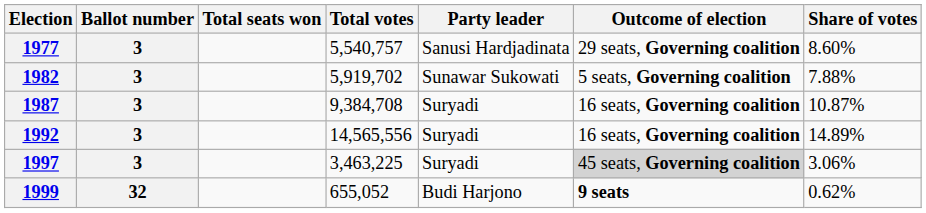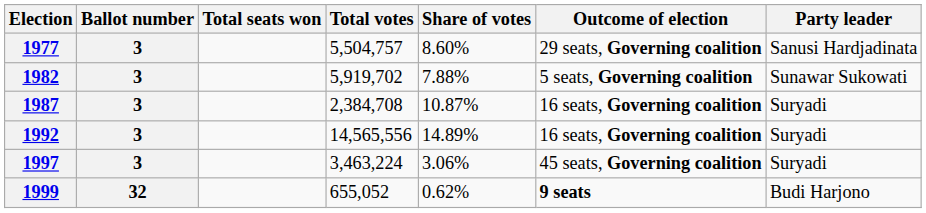 <table class="wikitable">
 <tr>
 <th>Election</th>
 <th>Ballot number</th>
 <th>Total seats won</th>
 <th>Total votes</th>
+<th>Share of votes</th>
+<th>Outcome of election</th>
 <th>Party leader</th>
-<th>Outcome of election</th>
-<th>Share of votes</th>
 </tr>
 <tr>
 <th><a href='#'>1977</a></th>
 <th>3</th>
 <td></td>
-<td>5,540,757</td>
+<td>5,504,757</td>
+<td>8.60%</td>
+<td>29 seats, <strong>Governing coalition</strong></td>
 <td>Sanusi Hardjadinata</td>
-<td>29 seats, <strong>Governing coalition</strong></td>
-<td>8.60%</td>
 </tr>
 <tr>
 <th><a href='#'>1982</a></th>
 <th>3</th>
 <td></td>
 <td>5,919,702</td>
+<td>7.88%</td>
+<td>5 seats, <strong>Governing coalition</strong></td>
 <td>Sunawar Sukowati</td>
-<td>5 seats, <strong>Governing coalition</strong></td>
-<td>7.88%</td>
 </tr>
 <tr>
 <th><a href='#'>1987</a></th>
 <th>3</th>
 <td></td>
-<td>9,384,708</td>
+<td>2,384,708</td>
+<td>10.87%</td>
+<td>16 seats, <strong>Governing coalition</strong></td>
 <td>Suryadi</td>
-<td>16 seats, <strong>Governing coalition</strong></td>
-<td>10.87%</td>
 </tr>
 <tr>
 <th><a href='#'>1992</a></th>
 <th>3</th>
 <td></td>
 <td>14,565,556</td>
+<td>14.89%</td>
+<td>16 seats, <strong>Governing coalition</strong></td>
 <td>Suryadi</td>
-<td>16 seats, <strong>Governing coalition</strong></td>
-<td>14.89%</td>
 </tr>
 <tr>
 <th><a href='#'>1997</a></th>
 <th>3</th>
 <td></td>
-<td>3,463,225</td>
+<td>3,463,224</td>
+<td>3.06%</td>
+<td>45 seats, <strong>Governing coalition</strong></td>
 <td>Suryadi</td>
-<td style="background: lightgrey;">45 seats, <strong>Governing coalition</strong></td>
-<td>3.06%</td>
 </tr>
 <tr>
 <th><a href='#'>1999</a></th>
 <th>32</th>
 <td></td>
 <td>655,052</td>
+<td>0.62%</td>
+<td><strong>9 seats</strong></td>
 <td>Budi Harjono</td>
-<td><strong>9 seats</strong></td>
-<td>0.62%</td>
 </tr>
 </table>
